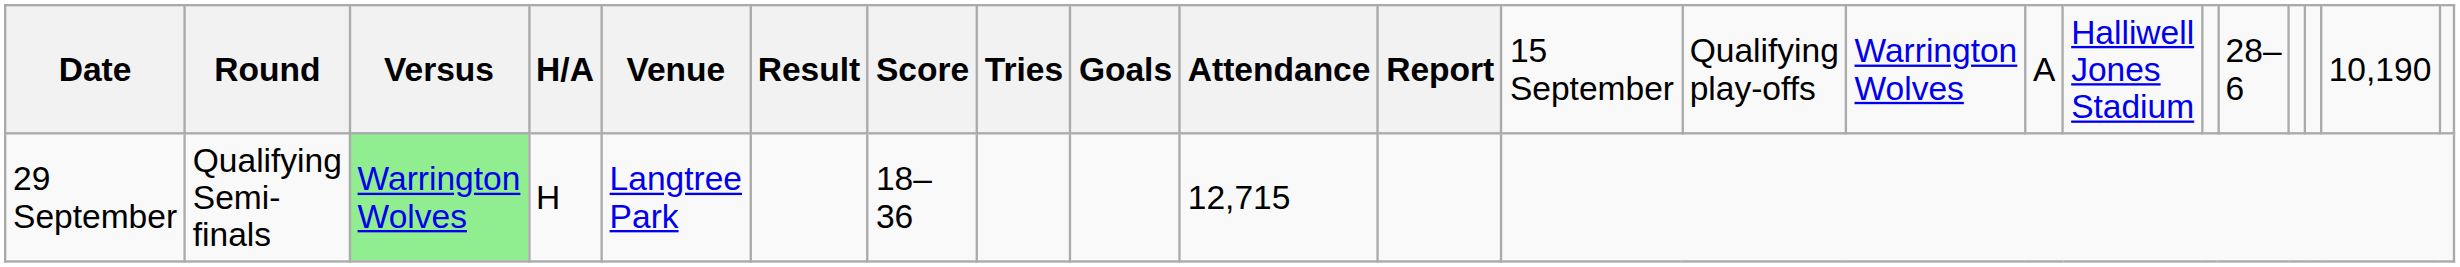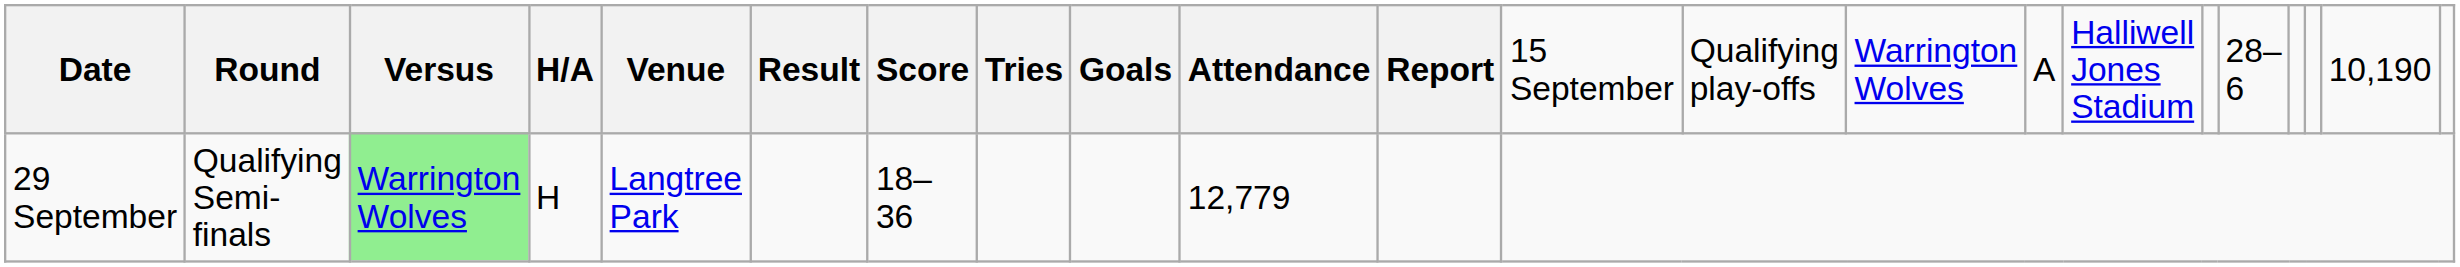 <table class="wikitable defaultleft col2center col4center col7center col10right" style="font-size:90%;">
 <tr>
 <th>Date</th>
 <th>Round</th>
 <th>Versus</th>
 <th>H/A</th>
 <th>Venue</th>
 <th>Result</th>
 <th>Score</th>
 <th>Tries</th>
 <th>Goals</th>
 <th>Attendance</th>
 <th>Report</th>
 <td>15 September</td>
 <td>Qualifying play-offs</td>
 <td> <a href='#'>Warrington Wolves</a></td>
 <td>A</td>
 <td><a href='#'>Halliwell Jones Stadium</a></td>
 <td></td>
 <td>28–6</td>
 <td></td>
 <td></td>
 <td>10,190</td>
 <td></td>
 </tr>
 <tr>
 <td>29 September</td>
 <td>Qualifying Semi-finals</td>
 <td style="background: lightgreen;"> <a href='#'>Warrington Wolves</a></td>
 <td>H</td>
 <td><a href='#'>Langtree Park</a></td>
 <td></td>
 <td>18–36</td>
 <td></td>
 <td></td>
-<td>12,715</td>
+<td>12,779</td>
 <td></td>
 </tr>
 </table>
